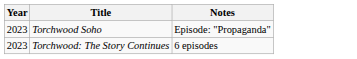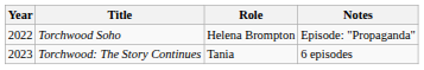 <table class="wikitable">
 <tr>
 <th>Year</th>
 <th>Title</th>
+<th>Role</th>
 <th>Notes</th>
 </tr>
 <tr>
-<td>2023</td>
+<td>2022</td>
 <td><em>Torchwood Soho</em></td>
+<td>Helena Brompton</td>
 <td>Episode: "Propaganda"</td>
 </tr>
 <tr>
 <td>2023</td>
 <td><em>Torchwood: The Story Continues</em></td>
+<td>Tania</td>
 <td>6 episodes</td>
 </tr>
 </table>
